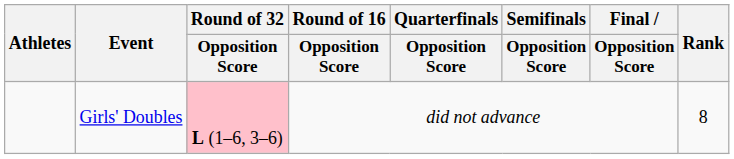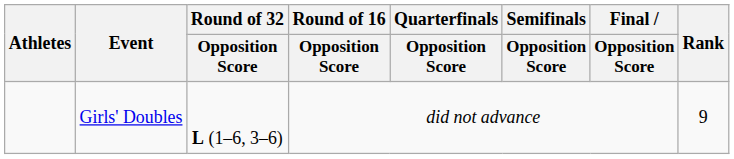 <table class=wikitable style="font-size:90%">
 <tr>
 <th rowspan="2">Athletes</th>
 <th rowspan="2">Event</th>
 <th>Round of 32</th>
 <th>Round of 16</th>
 <th>Quarterfinals</th>
 <th>Semifinals</th>
 <th>Final / </th>
 <th rowspan=2>Rank</th>
 </tr>
 <tr style="font-size:95%">
 <th>Opposition<br>Score</th>
 <th>Opposition<br>Score</th>
 <th>Opposition<br>Score</th>
 <th>Opposition<br>Score</th>
 <th>Opposition<br>Score</th>
 </tr>
 <tr align=center>
 <td align=left><br></td>
 <td align=left><a href='#'>Girls' Doubles</a></td>
-<td style="background: pink;"><br><br><strong>L</strong> (1–6, 3–6)</td>
+<td><br><br><strong>L</strong> (1–6, 3–6)</td>
 <td colspan=4><em>did not advance</em></td>
-<td>8</td>
+<td>9</td>
 </tr>
 </table>
